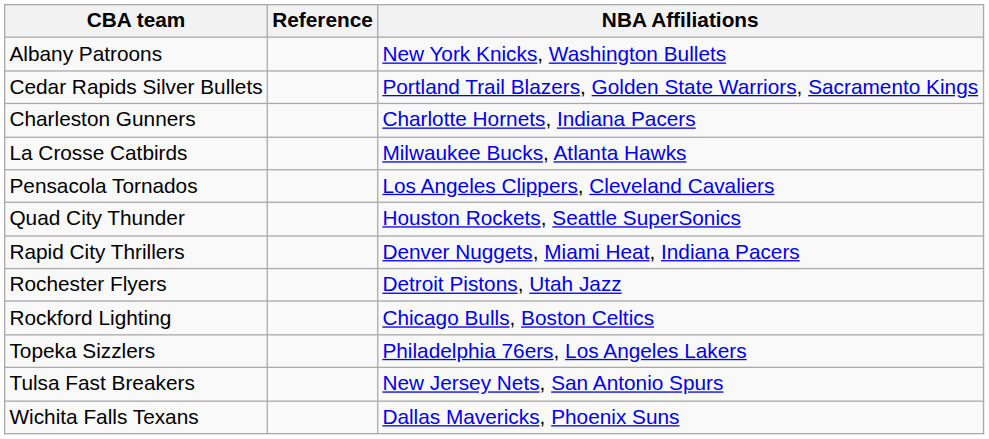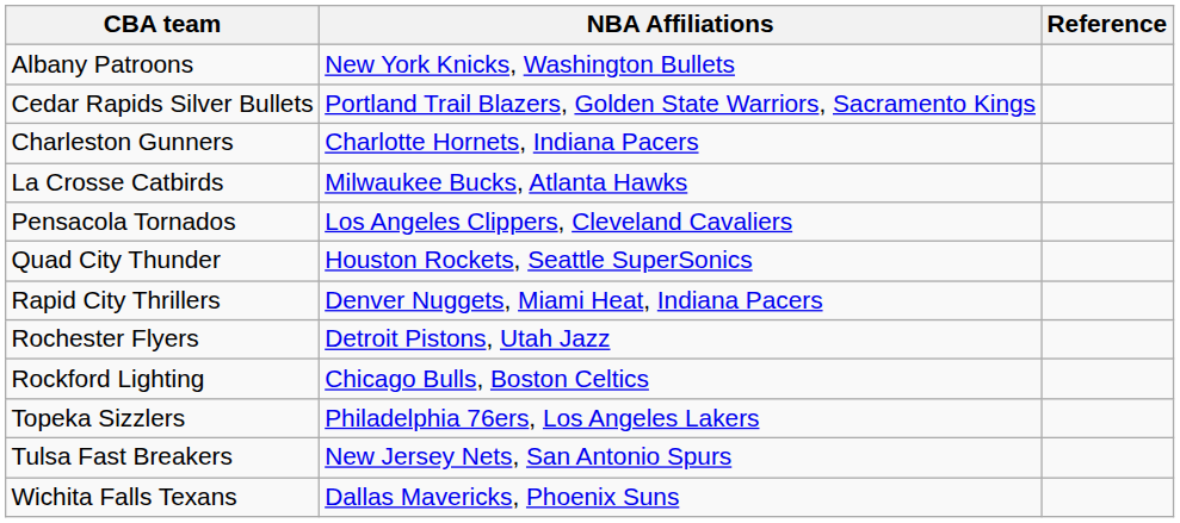 <table class="wikitable">
 <tr>
 <th>CBA team</th>
+<th>NBA Affiliations</th>
 <th>Reference</th>
-<th>NBA Affiliations</th>
 </tr>
 <tr>
 <td>Albany Patroons</td>
+<td><a href='#'>New York Knicks</a>, <a href='#'>Washington Bullets</a></td>
 <td></td>
-<td><a href='#'>New York Knicks</a>, <a href='#'>Washington Bullets</a></td>
 </tr>
 <tr>
 <td>Cedar Rapids Silver Bullets</td>
+<td><a href='#'>Portland Trail Blazers</a>, <a href='#'>Golden State Warriors</a>, <a href='#'>Sacramento Kings</a></td>
 <td></td>
-<td><a href='#'>Portland Trail Blazers</a>, <a href='#'>Golden State Warriors</a>, <a href='#'>Sacramento Kings</a></td>
 </tr>
 <tr>
 <td>Charleston Gunners</td>
+<td><a href='#'>Charlotte Hornets</a>, <a href='#'>Indiana Pacers</a></td>
 <td></td>
-<td><a href='#'>Charlotte Hornets</a>, <a href='#'>Indiana Pacers</a></td>
 </tr>
 <tr>
 <td>La Crosse Catbirds</td>
+<td><a href='#'>Milwaukee Bucks</a>, <a href='#'>Atlanta Hawks</a></td>
 <td></td>
-<td><a href='#'>Milwaukee Bucks</a>, <a href='#'>Atlanta Hawks</a></td>
 </tr>
 <tr>
 <td>Pensacola Tornados</td>
+<td><a href='#'>Los Angeles Clippers</a>, <a href='#'>Cleveland Cavaliers</a></td>
 <td></td>
-<td><a href='#'>Los Angeles Clippers</a>, <a href='#'>Cleveland Cavaliers</a></td>
 </tr>
 <tr>
 <td>Quad City Thunder</td>
+<td><a href='#'>Houston Rockets</a>, <a href='#'>Seattle SuperSonics</a></td>
 <td></td>
-<td><a href='#'>Houston Rockets</a>, <a href='#'>Seattle SuperSonics</a></td>
 </tr>
 <tr>
 <td>Rapid City Thrillers</td>
+<td><a href='#'>Denver Nuggets</a>, <a href='#'>Miami Heat</a>, <a href='#'>Indiana Pacers</a></td>
 <td></td>
-<td><a href='#'>Denver Nuggets</a>, <a href='#'>Miami Heat</a>, <a href='#'>Indiana Pacers</a></td>
 </tr>
 <tr>
 <td>Rochester Flyers</td>
+<td><a href='#'>Detroit Pistons</a>, <a href='#'>Utah Jazz</a></td>
 <td></td>
-<td><a href='#'>Detroit Pistons</a>, <a href='#'>Utah Jazz</a></td>
 </tr>
 <tr>
 <td>Rockford Lighting</td>
+<td><a href='#'>Chicago Bulls</a>, <a href='#'>Boston Celtics</a></td>
 <td></td>
-<td><a href='#'>Chicago Bulls</a>, <a href='#'>Boston Celtics</a></td>
 </tr>
 <tr>
 <td>Topeka Sizzlers</td>
+<td><a href='#'>Philadelphia 76ers</a>, <a href='#'>Los Angeles Lakers</a></td>
 <td></td>
-<td><a href='#'>Philadelphia 76ers</a>, <a href='#'>Los Angeles Lakers</a></td>
 </tr>
 <tr>
 <td>Tulsa Fast Breakers</td>
+<td><a href='#'>New Jersey Nets</a>, <a href='#'>San Antonio Spurs</a></td>
 <td></td>
-<td><a href='#'>New Jersey Nets</a>, <a href='#'>San Antonio Spurs</a></td>
 </tr>
 <tr>
 <td>Wichita Falls Texans</td>
+<td><a href='#'>Dallas Mavericks</a>, <a href='#'>Phoenix Suns</a></td>
 <td></td>
-<td><a href='#'>Dallas Mavericks</a>, <a href='#'>Phoenix Suns</a></td>
 </tr>
 </table>
